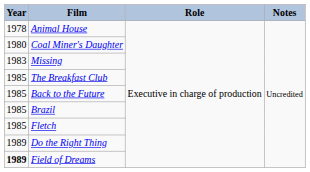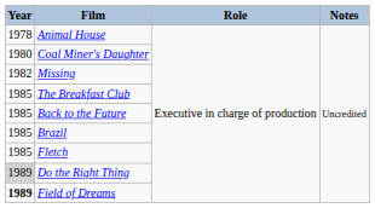 <table class="wikitable" style="font-size:95%;">
 <tr>
 <th style="background:#B0C4DE;">Year</th>
 <th style="background:#B0C4DE;">Film</th>
 <th style="background:#B0C4DE;">Role</th>
 <th style="background:#B0C4DE;">Notes</th>
 </tr>
 <tr>
 <td>1978</td>
 <td><em><a href='#'>Animal House</a></em></td>
 <td rowspan=9>Executive in charge of production</td>
 <td rowspan=9><small>Uncredited</small></td>
 </tr>
 <tr>
 <td>1980</td>
 <td><em><a href='#'>Coal Miner's Daughter</a></em></td>
 </tr>
 <tr>
-<td>1983</td>
+<td>1982</td>
 <td><em><a href='#'>Missing</a></em></td>
 </tr>
 <tr>
 <td>1985</td>
 <td><em><a href='#'>The Breakfast Club</a></em></td>
 </tr>
 <tr>
 <td>1985</td>
 <td><em><a href='#'>Back to the Future</a></em></td>
 </tr>
 <tr>
 <td>1985</td>
 <td><em><a href='#'>Brazil</a></em></td>
 </tr>
 <tr>
 <td>1985</td>
 <td><em><a href='#'>Fletch</a></em></td>
 </tr>
 <tr>
-<td>1989</td>
+<td style="background: lightgrey;">1989</td>
 <td><em><a href='#'>Do the Right Thing</a></em></td>
 </tr>
 <tr>
 <td><strong>1989</strong></td>
 <td><em><a href='#'>Field of Dreams</a></em></td>
 </tr>
 </table>
